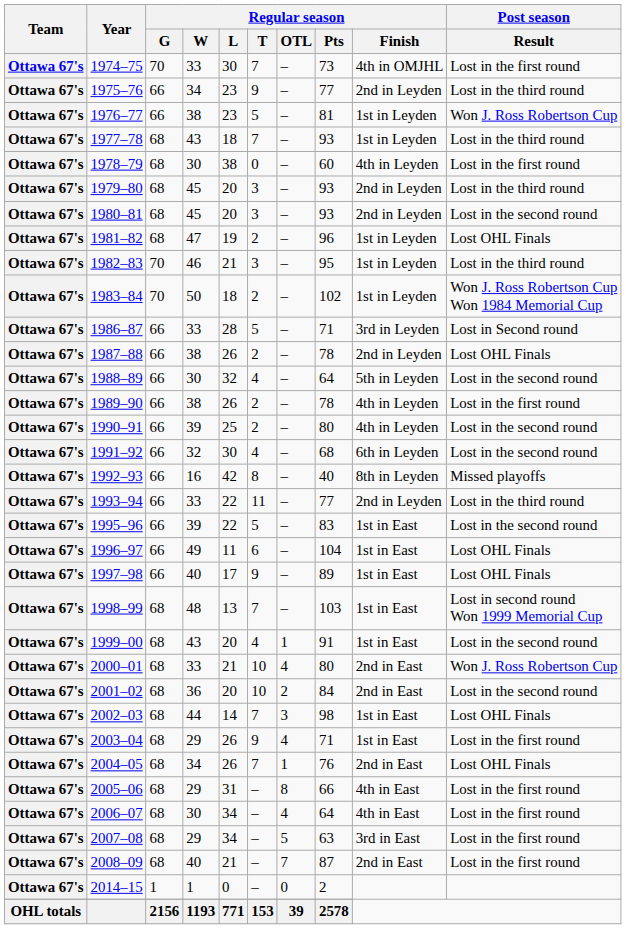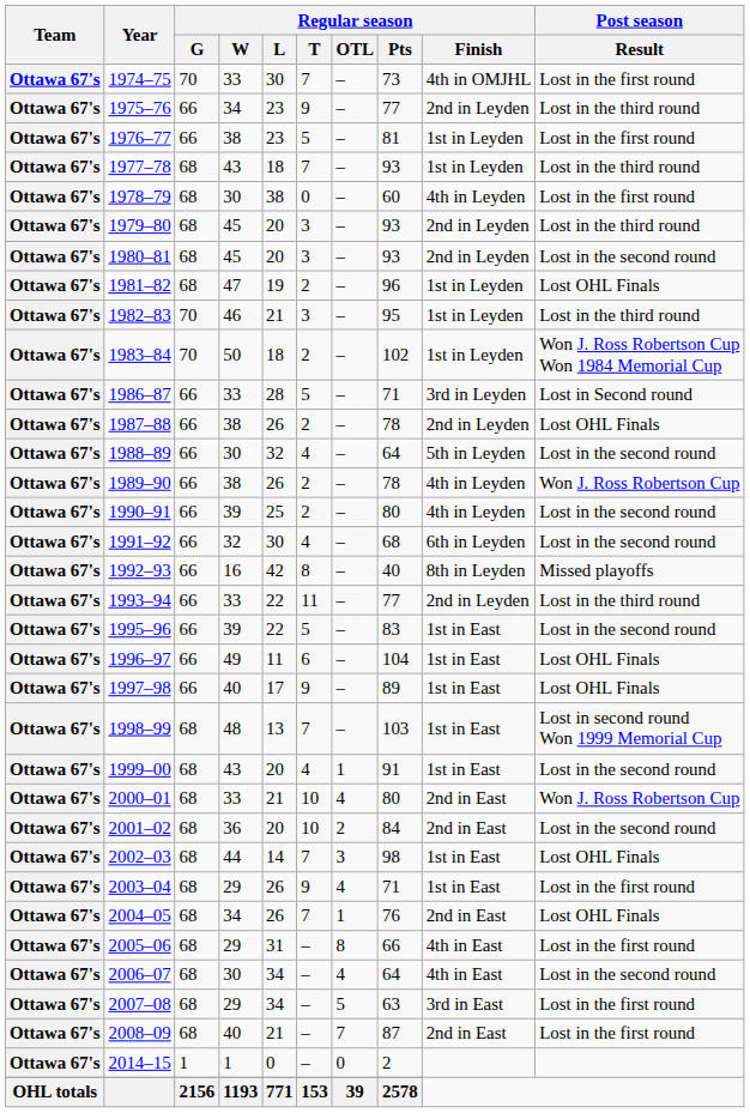 <table class="wikitable" style="font-size: 95%; text-align:centre;">
 <tr>
 <th rowspan="2">Team</th>
 <th rowspan="2">Year</th>
 <th colspan="7"><a href='#'>Regular season</a></th>
 <th colspan="1"><a href='#'>Post season</a></th>
 </tr>
 <tr>
 <th>G</th>
 <th>W</th>
 <th>L</th>
 <th>T</th>
 <th>OTL</th>
 <th>Pts</th>
 <th>Finish</th>
 <th>Result</th>
 </tr>
 <tr>
 <th><a href='#'>Ottawa 67's</a></th>
 <td><a href='#'>1974–75</a></td>
 <td>70</td>
 <td>33</td>
 <td>30</td>
 <td>7</td>
 <td>–</td>
 <td>73</td>
 <td>4th in OMJHL</td>
 <td>Lost in the first round</td>
 </tr>
 <tr>
 <th>Ottawa 67's</th>
 <td><a href='#'>1975–76</a></td>
 <td>66</td>
 <td>34</td>
 <td>23</td>
 <td>9</td>
 <td>–</td>
 <td>77</td>
 <td>2nd in Leyden</td>
 <td>Lost in the third round</td>
 </tr>
 <tr>
 <th>Ottawa 67's</th>
 <td><a href='#'>1976–77</a></td>
 <td>66</td>
 <td>38</td>
 <td>23</td>
 <td>5</td>
 <td>–</td>
 <td>81</td>
 <td>1st in Leyden</td>
-<td>Won <a href='#'>J. Ross Robertson Cup</a></td>
+<td>Lost in the first round</td>
 </tr>
 <tr>
 <th>Ottawa 67's</th>
 <td><a href='#'>1977–78</a></td>
 <td>68</td>
 <td>43</td>
 <td>18</td>
 <td>7</td>
 <td>–</td>
 <td>93</td>
 <td>1st in Leyden</td>
 <td>Lost in the third round</td>
 </tr>
 <tr>
 <th>Ottawa 67's</th>
 <td><a href='#'>1978–79</a></td>
 <td>68</td>
 <td>30</td>
 <td>38</td>
 <td>0</td>
 <td>–</td>
 <td>60</td>
 <td>4th in Leyden</td>
 <td>Lost in the first round</td>
 </tr>
 <tr>
 <th>Ottawa 67's</th>
 <td><a href='#'>1979–80</a></td>
 <td>68</td>
 <td>45</td>
 <td>20</td>
 <td>3</td>
 <td>–</td>
 <td>93</td>
 <td>2nd in Leyden</td>
 <td>Lost in the third round</td>
 </tr>
 <tr>
 <th>Ottawa 67's</th>
 <td><a href='#'>1980–81</a></td>
 <td>68</td>
 <td>45</td>
 <td>20</td>
 <td>3</td>
 <td>–</td>
 <td>93</td>
 <td>2nd in Leyden</td>
 <td>Lost in the second round</td>
 </tr>
 <tr>
 <th>Ottawa 67's</th>
 <td><a href='#'>1981–82</a></td>
 <td>68</td>
 <td>47</td>
 <td>19</td>
 <td>2</td>
 <td>–</td>
 <td>96</td>
 <td>1st in Leyden</td>
 <td>Lost OHL Finals</td>
 </tr>
 <tr>
 <th>Ottawa 67's</th>
 <td><a href='#'>1982–83</a></td>
 <td>70</td>
 <td>46</td>
 <td>21</td>
 <td>3</td>
 <td>–</td>
 <td>95</td>
 <td>1st in Leyden</td>
 <td>Lost in the third round</td>
 </tr>
 <tr>
 <th>Ottawa 67's</th>
 <td><a href='#'>1983–84</a></td>
 <td>70</td>
 <td>50</td>
 <td>18</td>
 <td>2</td>
 <td>–</td>
 <td>102</td>
 <td>1st in Leyden</td>
 <td>Won <a href='#'>J. Ross Robertson Cup</a><br>Won <a href='#'>1984 Memorial Cup</a></td>
 </tr>
 <tr>
 <th>Ottawa 67's</th>
 <td><a href='#'>1986–87</a></td>
 <td>66</td>
 <td>33</td>
 <td>28</td>
 <td>5</td>
 <td>–</td>
 <td>71</td>
 <td>3rd in Leyden</td>
 <td>Lost in Second round</td>
 </tr>
 <tr>
 <th>Ottawa 67's</th>
 <td><a href='#'>1987–88</a></td>
 <td>66</td>
 <td>38</td>
 <td>26</td>
 <td>2</td>
 <td>–</td>
 <td>78</td>
 <td>2nd in Leyden</td>
 <td>Lost OHL Finals</td>
 </tr>
 <tr>
 <th>Ottawa 67's</th>
 <td><a href='#'>1988–89</a></td>
 <td>66</td>
 <td>30</td>
 <td>32</td>
 <td>4</td>
 <td>–</td>
 <td>64</td>
 <td>5th in Leyden</td>
 <td>Lost in the second round</td>
 </tr>
 <tr>
 <th>Ottawa 67's</th>
 <td><a href='#'>1989–90</a></td>
 <td>66</td>
 <td>38</td>
 <td>26</td>
 <td>2</td>
 <td>–</td>
 <td>78</td>
 <td>4th in Leyden</td>
-<td>Lost in the first round</td>
+<td>Won <a href='#'>J. Ross Robertson Cup</a></td>
 </tr>
 <tr>
 <th>Ottawa 67's</th>
 <td><a href='#'>1990–91</a></td>
 <td>66</td>
 <td>39</td>
 <td>25</td>
 <td>2</td>
 <td>–</td>
 <td>80</td>
 <td>4th in Leyden</td>
 <td>Lost in the second round</td>
 </tr>
 <tr>
 <th>Ottawa 67's</th>
 <td><a href='#'>1991–92</a></td>
 <td>66</td>
 <td>32</td>
 <td>30</td>
 <td>4</td>
 <td>–</td>
 <td>68</td>
 <td>6th in Leyden</td>
 <td>Lost in the second round</td>
 </tr>
 <tr>
 <th>Ottawa 67's</th>
 <td><a href='#'>1992–93</a></td>
 <td>66</td>
 <td>16</td>
 <td>42</td>
 <td>8</td>
 <td>–</td>
 <td>40</td>
 <td>8th in Leyden</td>
 <td>Missed playoffs</td>
 </tr>
 <tr>
 <th>Ottawa 67's</th>
 <td><a href='#'>1993–94</a></td>
 <td>66</td>
 <td>33</td>
 <td>22</td>
 <td>11</td>
 <td>–</td>
 <td>77</td>
 <td>2nd in Leyden</td>
 <td>Lost in the third round</td>
 </tr>
 <tr>
 <th>Ottawa 67's</th>
 <td><a href='#'>1995–96</a></td>
 <td>66</td>
 <td>39</td>
 <td>22</td>
 <td>5</td>
 <td>–</td>
 <td>83</td>
 <td>1st in East</td>
 <td>Lost in the second round</td>
 </tr>
 <tr>
 <th>Ottawa 67's</th>
 <td><a href='#'>1996–97</a></td>
 <td>66</td>
 <td>49</td>
 <td>11</td>
 <td>6</td>
 <td>–</td>
 <td>104</td>
 <td>1st in East</td>
 <td>Lost OHL Finals</td>
 </tr>
 <tr>
 <th>Ottawa 67's</th>
 <td><a href='#'>1997–98</a></td>
 <td>66</td>
 <td>40</td>
 <td>17</td>
 <td>9</td>
 <td>–</td>
 <td>89</td>
 <td>1st in East</td>
 <td>Lost OHL Finals</td>
 </tr>
 <tr>
 <th>Ottawa 67's</th>
 <td><a href='#'>1998–99</a></td>
 <td>68</td>
 <td>48</td>
 <td>13</td>
 <td>7</td>
 <td>–</td>
 <td>103</td>
 <td>1st in East</td>
 <td>Lost in second round<br>Won <a href='#'>1999 Memorial Cup</a></td>
 </tr>
 <tr>
 <th>Ottawa 67's</th>
 <td><a href='#'>1999–00</a></td>
 <td>68</td>
 <td>43</td>
 <td>20</td>
 <td>4</td>
 <td>1</td>
 <td>91</td>
 <td>1st in East</td>
 <td>Lost in the second round</td>
 </tr>
 <tr>
 <th>Ottawa 67's</th>
 <td><a href='#'>2000–01</a></td>
 <td>68</td>
 <td>33</td>
 <td>21</td>
 <td>10</td>
 <td>4</td>
 <td>80</td>
 <td>2nd in East</td>
 <td>Won <a href='#'>J. Ross Robertson Cup</a></td>
 </tr>
 <tr>
 <th>Ottawa 67's</th>
 <td><a href='#'>2001–02</a></td>
 <td>68</td>
 <td>36</td>
 <td>20</td>
 <td>10</td>
 <td>2</td>
 <td>84</td>
 <td>2nd in East</td>
 <td>Lost in the second round</td>
 </tr>
 <tr>
 <th>Ottawa 67's</th>
 <td><a href='#'>2002–03</a></td>
 <td>68</td>
 <td>44</td>
 <td>14</td>
 <td>7</td>
 <td>3</td>
 <td>98</td>
 <td>1st in East</td>
 <td>Lost OHL Finals</td>
 </tr>
 <tr>
 <th>Ottawa 67's</th>
 <td><a href='#'>2003–04</a></td>
 <td>68</td>
 <td>29</td>
 <td>26</td>
 <td>9</td>
 <td>4</td>
 <td>71</td>
 <td>1st in East</td>
 <td>Lost in the first round</td>
 </tr>
 <tr>
 <th>Ottawa 67's</th>
 <td><a href='#'>2004–05</a></td>
 <td>68</td>
 <td>34</td>
 <td>26</td>
 <td>7</td>
 <td>1</td>
 <td>76</td>
 <td>2nd in East</td>
 <td>Lost OHL Finals</td>
 </tr>
 <tr>
 <th>Ottawa 67's</th>
 <td><a href='#'>2005–06</a></td>
 <td>68</td>
 <td>29</td>
 <td>31</td>
 <td>–</td>
 <td>8</td>
 <td>66</td>
 <td>4th in East</td>
 <td>Lost in the first round</td>
 </tr>
 <tr>
 <th>Ottawa 67's</th>
 <td><a href='#'>2006–07</a></td>
 <td>68</td>
 <td>30</td>
 <td>34</td>
 <td>–</td>
 <td>4</td>
 <td>64</td>
 <td>4th in East</td>
-<td>Lost in the first round</td>
+<td>Lost in the second round</td>
 </tr>
 <tr>
 <th>Ottawa 67's</th>
 <td><a href='#'>2007–08</a></td>
 <td>68</td>
 <td>29</td>
 <td>34</td>
 <td>–</td>
 <td>5</td>
 <td>63</td>
 <td>3rd in East</td>
 <td>Lost in the first round</td>
 </tr>
 <tr>
 <th>Ottawa 67's</th>
 <td><a href='#'>2008–09</a></td>
 <td>68</td>
 <td>40</td>
 <td>21</td>
 <td>–</td>
 <td>7</td>
 <td>87</td>
 <td>2nd in East</td>
 <td>Lost in the first round</td>
 </tr>
 <tr>
 <th>Ottawa 67's</th>
 <td><a href='#'>2014–15</a></td>
 <td>1</td>
 <td>1</td>
 <td>0</td>
 <td>–</td>
 <td>0</td>
 <td>2</td>
 <td></td>
 <td></td>
 </tr>
 <tr>
 </tr>
 <tr align="centre" bgcolor="#dddddd">
 <th>OHL totals</th>
 <th></th>
 <th>2156</th>
 <th>1193</th>
 <th>771</th>
 <th>153</th>
 <th>39</th>
 <th>2578</th>
 </tr>
 </table>
